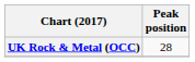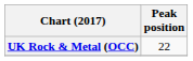 <table class="wikitable sortable plainrowheaders" style="text-align:center">
 <tr>
 <th scope="col">Chart (2017)</th>
 <th scope="col">Peak<br>position</th>
 </tr>
 <tr>
 <th scope="row"><a href='#'>UK Rock & Metal</a> (<a href='#'>OCC</a>)</th>
-<td>28</td>
+<td>22</td>
 </tr>
 <tr>
 </tr>
 </table>
